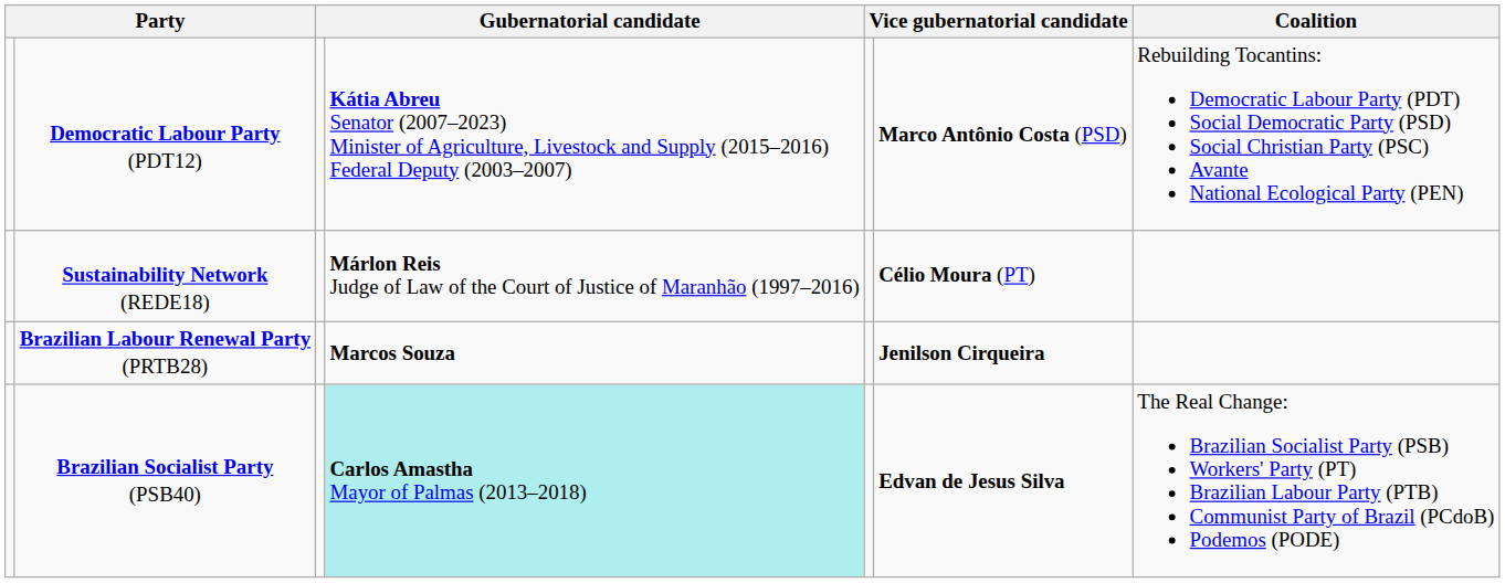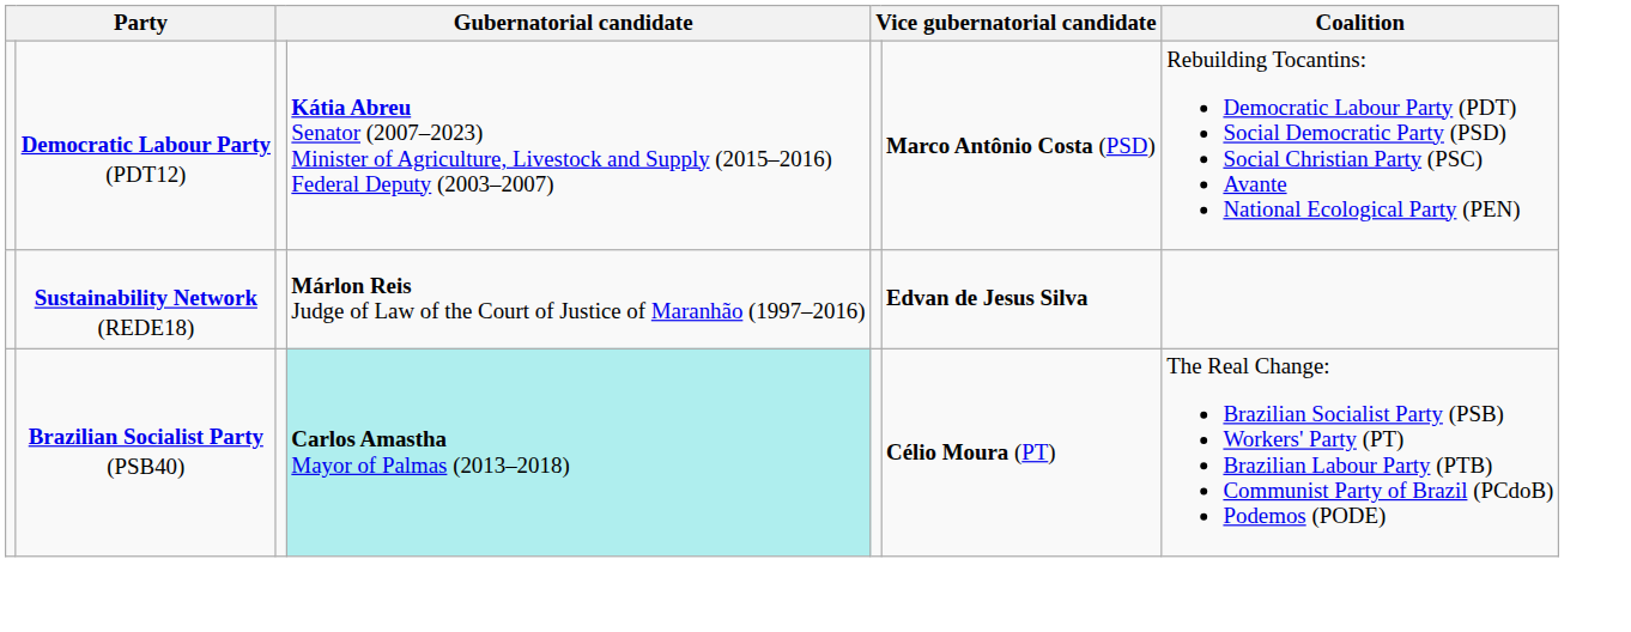 <table class="vertical-align-top wikitable">
 <tr>
 <th scope=colgroup colspan=2>Party</th>
 <th scope=colgroup colspan=2>Gubernatorial candidate</th>
 <th scope=colgroup colspan=2>Vice gubernatorial candidate</th>
 <th scope=col>Coalition</th>
 </tr>
 <tr>
 <td style=background:></td>
 <td style="text-align:center; line-height:1.3"><br><strong><a href='#'>Democratic Labour Party</a></strong><br>(PDT12)</td>
 <td></td>
 <td><strong><a href='#'>Kátia Abreu</a></strong><br><a href='#'>Senator</a> (2007–2023)<br><a href='#'>Minister of Agriculture, Livestock and Supply</a> (2015–2016)<br><a href='#'>Federal Deputy</a> (2003–2007)</td>
 <td></td>
 <td><strong>Marco Antônio Costa</strong> (<a href='#'>PSD</a>)</td>
 <td>Rebuilding Tocantins:<br><ul><li><a href='#'>Democratic Labour Party</a> (PDT)</li><li><a href='#'>Social Democratic Party</a> (PSD)</li><li><a href='#'>Social Christian Party</a> (PSC)</li><li><a href='#'>Avante</a></li><li><a href='#'>National Ecological Party</a> (PEN)</li></ul></td>
 </tr>
 <tr>
 <td style=background:></td>
 <td style="text-align:center; line-height:1.3"><br><strong><a href='#'>Sustainability Network</a></strong><br>(REDE18)</td>
 <td></td>
 <td><strong>Márlon Reis</strong><br>Judge of Law of the Court of Justice of <a href='#'>Maranhão</a> (1997–2016)</td>
 <td></td>
-<td><strong>Célio Moura</strong> (<a href='#'>PT</a>)</td>
-<td></td>
-</tr>
-<tr>
-<td style=background:></td>
-<td style="text-align:center; line-height:1.3"><strong><a href='#'>Brazilian Labour Renewal Party</a></strong><br>(PRTB28)</td>
-<td></td>
-<td><strong>Marcos Souza</strong></td>
-<td></td>
-<td><strong>Jenilson Cirqueira</strong></td>
+<td><strong>Edvan de Jesus Silva</strong></td>
 <td></td>
 </tr>
 <tr>
 <td style=background:></td>
 <td style="text-align:center; line-height:1.3"><strong><a href='#'>Brazilian Socialist Party</a></strong><br>(PSB40)</td>
 <td></td>
 <td style="background: paleturquoise;"><strong>Carlos Amastha</strong><br><a href='#'>Mayor of Palmas</a> (2013–2018)</td>
 <td></td>
-<td><strong>Edvan de Jesus Silva</strong></td>
+<td><strong>Célio Moura</strong> (<a href='#'>PT</a>)</td>
 <td>The Real Change:<br><ul><li><a href='#'>Brazilian Socialist Party</a> (PSB)</li><li><a href='#'>Workers' Party</a> (PT)</li><li><a href='#'>Brazilian Labour Party</a> (PTB)</li><li><a href='#'>Communist Party of Brazil</a> (PCdoB)</li><li><a href='#'>Podemos</a> (PODE)</li></ul></td>
 </tr>
 </table>
